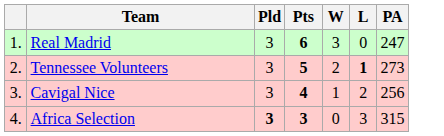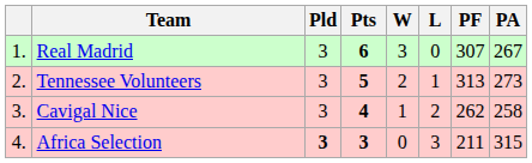 <table class=wikitable style="text-align:center">
 <tr>
 <th width=15></th>
 <th width=220>Team</th>
 <th width=20>Pld</th>
 <th width=30>Pts</th>
 <th width=20>W</th>
 <th width=20>L</th>
+<th width=20>PF</th>
 <th width=20>PA</th>
 </tr>
 <tr style="background: #ccffcc;">
 <td>1.</td>
 <td align=left> <a href='#'>Real Madrid</a></td>
 <td>3</td>
 <td><strong>6</strong></td>
 <td>3</td>
 <td>0</td>
-<td>247</td>
+<td>307</td>
+<td>267</td>
 </tr>
 <tr style="background:#ffcccc;">
 <td>2.</td>
 <td align=left> <a href='#'>Tennessee Volunteers</a></td>
 <td>3</td>
 <td><strong>5</strong></td>
 <td>2</td>
-<td><strong>1</strong></td>
+<td>1</td>
+<td>313</td>
 <td>273</td>
 </tr>
 <tr style="background:#ffcccc;">
 <td>3.</td>
 <td align=left> <a href='#'>Cavigal Nice</a></td>
 <td>3</td>
 <td><strong>4</strong></td>
 <td>1</td>
 <td>2</td>
-<td>256</td>
+<td>262</td>
+<td>258</td>
 </tr>
 <tr style="background:#ffcccc;">
 <td>4.</td>
 <td align=left> <a href='#'>Africa Selection</a></td>
 <td><strong>3</strong></td>
 <td><strong>3</strong></td>
 <td>0</td>
 <td>3</td>
+<td>211</td>
 <td>315</td>
 </tr>
 </table>
